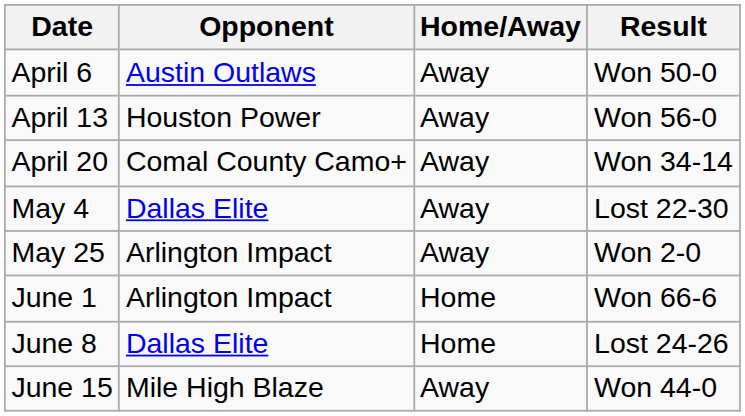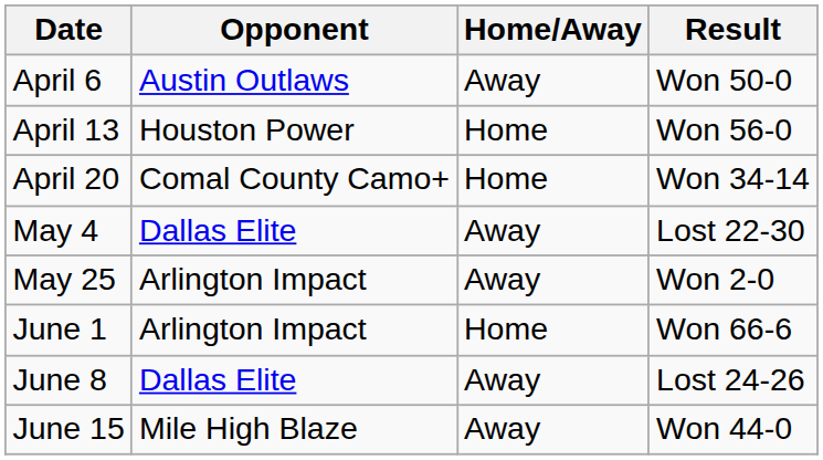 <table class="wikitable">
 <tr>
 <th>Date</th>
 <th>Opponent</th>
 <th>Home/Away</th>
 <th>Result</th>
 </tr>
 <tr>
 <td>April 6</td>
 <td><a href='#'>Austin Outlaws</a></td>
 <td>Away</td>
 <td>Won 50-0</td>
 </tr>
 <tr>
 <td>April 13</td>
 <td>Houston Power</td>
-<td>Away</td>
+<td>Home</td>
 <td>Won 56-0</td>
 </tr>
 <tr>
 <td>April 20</td>
 <td>Comal County Camo+</td>
-<td>Away</td>
+<td>Home</td>
 <td>Won 34-14</td>
 </tr>
 <tr>
 <td>May 4</td>
 <td><a href='#'>Dallas Elite</a></td>
 <td>Away</td>
 <td>Lost 22-30</td>
 </tr>
 <tr>
 <td>May 25</td>
 <td>Arlington Impact</td>
 <td>Away</td>
 <td>Won 2-0</td>
 </tr>
 <tr>
 <td>June 1</td>
 <td>Arlington Impact</td>
 <td>Home</td>
 <td>Won 66-6</td>
 </tr>
 <tr>
 <td>June 8</td>
 <td><a href='#'>Dallas Elite</a></td>
-<td>Home</td>
+<td>Away</td>
 <td>Lost 24-26</td>
 </tr>
 <tr>
 <td>June 15</td>
 <td>Mile High Blaze</td>
 <td>Away</td>
 <td>Won 44-0</td>
 </tr>
 </table>
